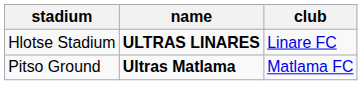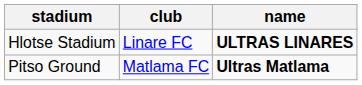 <table class="wikitable">
 <tr>
 <th>stadium</th>
+<th>club</th>
 <th>name</th>
-<th>club</th>
 </tr>
 <tr>
 <td>Hlotse Stadium</td>
+<td><a href='#'>Linare FC</a></td>
 <td><strong>ULTRAS LINARES</strong></td>
-<td><a href='#'>Linare FC</a></td>
 </tr>
 <tr>
 <td>Pitso Ground</td>
+<td><a href='#'>Matlama FC</a></td>
 <td><strong>Ultras Matlama</strong></td>
-<td><a href='#'>Matlama FC</a></td>
 </tr>
 </table>
